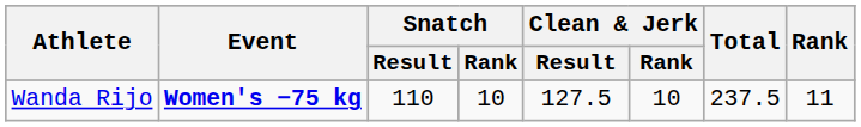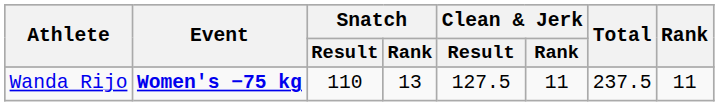 <table class="wikitable" style="font-size:90%">
 <tr>
 <th rowspan="2">Athlete</th>
 <th rowspan="2">Event</th>
 <th colspan="2">Snatch</th>
 <th colspan="2">Clean & Jerk</th>
 <th rowspan="2">Total</th>
 <th rowspan="2">Rank</th>
 </tr>
 <tr style="font-size:95%">
 <th>Result</th>
 <th>Rank</th>
 <th>Result</th>
 <th>Rank</th>
 </tr>
 <tr align=center>
 <td align=left><a href='#'>Wanda Rijo</a></td>
 <td align=left><strong><a href='#'>Women's −75 kg</a></strong></td>
 <td>110</td>
-<td>10</td>
+<td>13</td>
 <td>127.5</td>
-<td>10</td>
+<td>11</td>
 <td>237.5</td>
 <td>11</td>
 </tr>
 </table>
